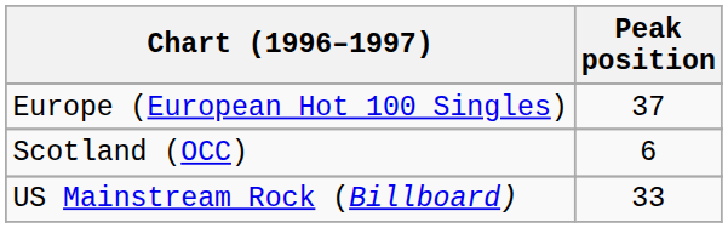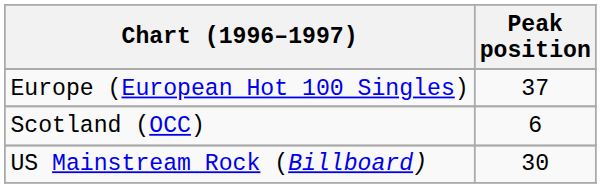 <table class="wikitable sortable">
 <tr>
 <th>Chart (1996–1997)</th>
 <th>Peak<br>position</th>
 </tr>
 <tr>
 </tr>
 <tr>
 <td>Europe (<a href='#'>European Hot 100 Singles</a>)</td>
 <td align="center">37</td>
 </tr>
 <tr>
 </tr>
 <tr>
 </tr>
 <tr>
 <td>Scotland (<a href='#'>OCC</a>)</td>
 <td align="center">6</td>
 </tr>
 <tr>
 </tr>
 <tr>
 <td>US <a href='#'>Mainstream Rock</a> (<em><a href='#'>Billboard</a>)</em></td>
-<td align="center">33</td>
+<td align="center">30</td>
 </tr>
 </table>
